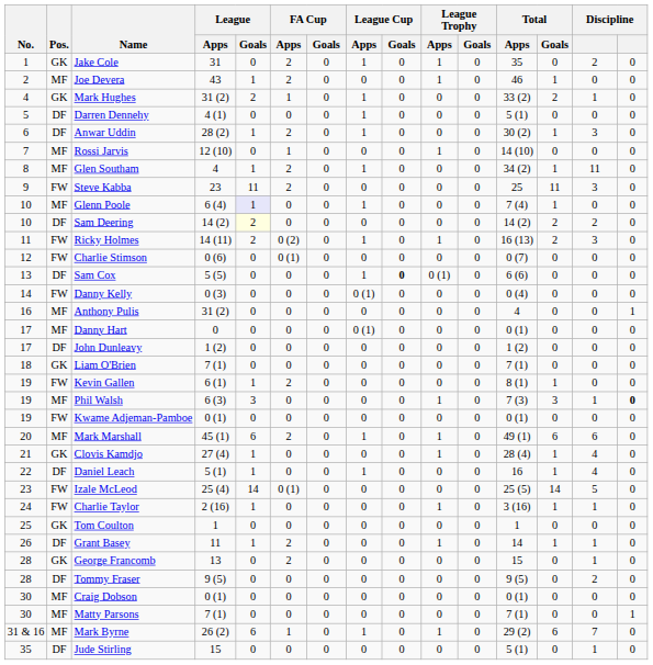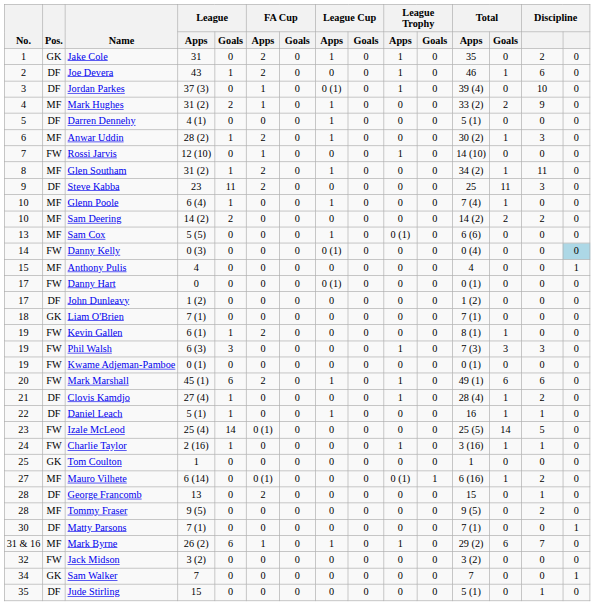 <table class="wikitable" style="text-align:center">
 <tr>
 <th rowspan="2" style="vertical-align:bottom;">No.</th>
 <th rowspan="2" style="vertical-align:bottom;">Pos.</th>
 <th rowspan="2" style="vertical-align:bottom;">Name</th>
 <th colspan="2" style="width:100px;">League</th>
 <th colspan="2" style="width:100px;">FA Cup</th>
 <th colspan="2" style="width:100px;">League Cup</th>
 <th colspan="2" style="width:100px;">League Trophy</th>
 <th colspan="2" style="width:100px;">Total</th>
 <th colspan="2" style="width:100px;">Discipline</th>
 </tr>
 <tr>
 <th>Apps</th>
 <th>Goals</th>
 <th>Apps</th>
 <th>Goals</th>
 <th>Apps</th>
 <th>Goals</th>
 <th>Apps</th>
 <th>Goals</th>
 <th>Apps</th>
 <th>Goals</th>
 <th></th>
 <th></th>
 </tr>
 <tr>
 <td>1</td>
 <td>GK</td>
 <td align="left"> <a href='#'>Jake Cole</a></td>
 <td>31</td>
 <td>0</td>
 <td>2</td>
 <td>0</td>
 <td>1</td>
 <td>0</td>
 <td>1</td>
 <td>0</td>
 <td>35</td>
 <td>0</td>
 <td>2</td>
 <td>0</td>
 </tr>
 <tr>
 <td>2</td>
-<td>MF</td>
+<td>DF</td>
 <td align="left"> <a href='#'>Joe Devera</a></td>
 <td>43</td>
 <td>1</td>
 <td>2</td>
 <td>0</td>
 <td>0</td>
 <td>0</td>
 <td>1</td>
 <td>0</td>
 <td>46</td>
 <td>1</td>
+<td>6</td>
 <td>0</td>
+</tr>
+<tr>
+<td>3</td>
+<td>DF</td>
+<td align="left"> <a href='#'>Jordan Parkes</a></td>
+<td>37 (3)</td>
+<td>0</td>
+<td>1</td>
+<td>0</td>
+<td>0 (1)</td>
+<td>0</td>
+<td>1</td>
+<td>0</td>
+<td>39 (4)</td>
+<td>0</td>
+<td>10</td>
 <td>0</td>
 </tr>
 <tr>
 <td>4</td>
-<td>GK</td>
+<td>MF</td>
 <td align="left"> <a href='#'>Mark Hughes</a></td>
 <td>31 (2)</td>
 <td>2</td>
 <td>1</td>
 <td>0</td>
 <td>1</td>
 <td>0</td>
 <td>0</td>
 <td>0</td>
 <td>33 (2)</td>
 <td>2</td>
-<td>1</td>
+<td>9</td>
 <td>0</td>
 </tr>
 <tr>
 <td>5</td>
 <td>DF</td>
 <td align="left"> <a href='#'>Darren Dennehy</a></td>
 <td>4 (1)</td>
 <td>0</td>
 <td>0</td>
 <td>0</td>
 <td>1</td>
 <td>0</td>
 <td>0</td>
 <td>0</td>
 <td>5 (1)</td>
 <td>0</td>
 <td>0</td>
 <td>0</td>
 </tr>
 <tr>
 <td>6</td>
-<td>DF</td>
+<td>MF</td>
 <td align="left"> <a href='#'>Anwar Uddin</a></td>
 <td>28 (2)</td>
 <td>1</td>
 <td>2</td>
 <td>0</td>
 <td>1</td>
 <td>0</td>
 <td>0</td>
 <td>0</td>
 <td>30 (2)</td>
 <td>1</td>
 <td>3</td>
 <td>0</td>
 </tr>
 <tr>
 <td>7</td>
-<td>MF</td>
+<td>FW</td>
 <td align="left"> <a href='#'>Rossi Jarvis</a></td>
 <td>12 (10)</td>
 <td>0</td>
 <td>1</td>
 <td>0</td>
 <td>0</td>
 <td>0</td>
 <td>1</td>
 <td>0</td>
 <td>14 (10)</td>
 <td>0</td>
 <td>0</td>
 <td>0</td>
 </tr>
 <tr>
 <td>8</td>
 <td>MF</td>
 <td align="left"> <a href='#'>Glen Southam</a></td>
-<td>4</td>
+<td>31 (2)</td>
 <td>1</td>
 <td>2</td>
 <td>0</td>
 <td>1</td>
 <td>0</td>
 <td>0</td>
 <td>0</td>
 <td>34 (2)</td>
 <td>1</td>
 <td>11</td>
 <td>0</td>
 </tr>
 <tr>
 <td>9</td>
-<td>FW</td>
+<td>DF</td>
 <td align="left"> <a href='#'>Steve Kabba</a></td>
 <td>23</td>
 <td>11</td>
 <td>2</td>
 <td>0</td>
 <td>0</td>
 <td>0</td>
 <td>0</td>
 <td>0</td>
 <td>25</td>
 <td>11</td>
 <td>3</td>
 <td>0</td>
 </tr>
 <tr>
 <td>10</td>
 <td>MF</td>
 <td align="left"> <a href='#'>Glenn Poole</a></td>
 <td>6 (4)</td>
-<td style="background: lavender;">1</td>
+<td>1</td>
 <td>0</td>
 <td>0</td>
 <td>1</td>
 <td>0</td>
 <td>0</td>
 <td>0</td>
 <td>7 (4)</td>
 <td>1</td>
 <td>0</td>
 <td>0</td>
 </tr>
 <tr>
 <td>10</td>
-<td>DF</td>
+<td>MF</td>
 <td align="left"> <a href='#'>Sam Deering</a></td>
 <td>14 (2)</td>
-<td style="background: lightyellow;">2</td>
+<td>2</td>
 <td>0</td>
 <td>0</td>
 <td>0</td>
 <td>0</td>
 <td>0</td>
 <td>0</td>
 <td>14 (2)</td>
 <td>2</td>
 <td>2</td>
 <td>0</td>
 </tr>
 <tr>
-<td>11</td>
-<td>FW</td>
-<td align="left"> <a href='#'>Ricky Holmes</a></td>
-<td>14 (11)</td>
-<td>2</td>
-<td>0 (2)</td>
-<td>0</td>
-<td>1</td>
-<td>0</td>
-<td>1</td>
-<td>0</td>
-<td>16 (13)</td>
-<td>2</td>
-<td>3</td>
-<td>0</td>
-</tr>
-<tr>
-<td>12</td>
-<td>FW</td>
-<td align="left"> <a href='#'>Charlie Stimson</a></td>
-<td>0 (6)</td>
-<td>0</td>
-<td>0 (1)</td>
-<td>0</td>
-<td>0</td>
-<td>0</td>
-<td>0</td>
-<td>0</td>
-<td>0 (7)</td>
-<td>0</td>
-<td>0</td>
-<td>0</td>
-</tr>
-<tr>
 <td>13</td>
-<td>DF</td>
+<td>MF</td>
 <td align="left"> <a href='#'>Sam Cox</a></td>
 <td>5 (5)</td>
 <td>0</td>
 <td>0</td>
 <td>0</td>
 <td>1</td>
-<td><strong>0</strong></td>
+<td>0</td>
 <td>0 (1)</td>
 <td>0</td>
 <td>6 (6)</td>
 <td>0</td>
 <td>0</td>
 <td>0</td>
 </tr>
 <tr>
 <td>14</td>
 <td>FW</td>
 <td align="left"> <a href='#'>Danny Kelly</a></td>
 <td>0 (3)</td>
 <td>0</td>
 <td>0</td>
 <td>0</td>
 <td>0 (1)</td>
 <td>0</td>
 <td>0</td>
 <td>0</td>
 <td>0 (4)</td>
 <td>0</td>
 <td>0</td>
-<td>0</td>
+<td style="background: lightblue;">0</td>
 </tr>
 <tr>
-<td>16</td>
+<td>15</td>
 <td>MF</td>
 <td align="left"> <a href='#'>Anthony Pulis</a></td>
-<td>31 (2)</td>
+<td>4</td>
 <td>0</td>
 <td>0</td>
 <td>0</td>
 <td>0</td>
 <td>0</td>
 <td>0</td>
 <td>0</td>
 <td>4</td>
 <td>0</td>
 <td>0</td>
 <td>1</td>
 </tr>
 <tr>
 <td>17</td>
-<td>MF</td>
+<td>FW</td>
 <td align="left"> <a href='#'>Danny Hart</a></td>
 <td>0</td>
 <td>0</td>
 <td>0</td>
 <td>0</td>
 <td>0 (1)</td>
 <td>0</td>
 <td>0</td>
 <td>0</td>
 <td>0 (1)</td>
 <td>0</td>
 <td>0</td>
 <td>0</td>
 </tr>
 <tr>
 <td>17</td>
 <td>DF</td>
 <td align="left"> <a href='#'>John Dunleavy</a></td>
 <td>1 (2)</td>
 <td>0</td>
 <td>0</td>
 <td>0</td>
 <td>0</td>
 <td>0</td>
 <td>0</td>
 <td>0</td>
 <td>1 (2)</td>
 <td>0</td>
 <td>0</td>
 <td>0</td>
 </tr>
 <tr>
 <td>18</td>
 <td>GK</td>
 <td align="left"> <a href='#'>Liam O'Brien</a></td>
 <td>7 (1)</td>
 <td>0</td>
 <td>0</td>
 <td>0</td>
 <td>0</td>
 <td>0</td>
 <td>0</td>
 <td>0</td>
 <td>7 (1)</td>
 <td>0</td>
 <td>0</td>
 <td>0</td>
 </tr>
 <tr>
 <td>19</td>
 <td>FW</td>
 <td align="left"> <a href='#'>Kevin Gallen</a></td>
 <td>6 (1)</td>
 <td>1</td>
 <td>2</td>
 <td>0</td>
 <td>0</td>
 <td>0</td>
 <td>0</td>
 <td>0</td>
 <td>8 (1)</td>
 <td>1</td>
 <td>0</td>
 <td>0</td>
 </tr>
 <tr>
 <td>19</td>
-<td>MF</td>
+<td>FW</td>
 <td align="left"> <a href='#'>Phil Walsh</a></td>
 <td>6 (3)</td>
 <td>3</td>
 <td>0</td>
 <td>0</td>
 <td>0</td>
 <td>0</td>
 <td>1</td>
 <td>0</td>
 <td>7 (3)</td>
 <td>3</td>
-<td>1</td>
-<td><strong>0</strong></td>
+<td>3</td>
+<td>0</td>
 </tr>
 <tr>
 <td>19</td>
 <td>FW</td>
 <td align="left"> <a href='#'>Kwame Adjeman-Pamboe</a></td>
 <td>0 (1)</td>
 <td>0</td>
 <td>0</td>
 <td>0</td>
 <td>0</td>
 <td>0</td>
 <td>0</td>
 <td>0</td>
 <td>0 (1)</td>
 <td>0</td>
 <td>0</td>
 <td>0</td>
 </tr>
 <tr>
 <td>20</td>
-<td>MF</td>
+<td>FW</td>
 <td align="left"> <a href='#'>Mark Marshall</a></td>
 <td>45 (1)</td>
 <td>6</td>
 <td>2</td>
 <td>0</td>
 <td>1</td>
 <td>0</td>
 <td>1</td>
 <td>0</td>
 <td>49 (1)</td>
 <td>6</td>
 <td>6</td>
 <td>0</td>
 </tr>
 <tr>
 <td>21</td>
-<td>GK</td>
+<td>DF</td>
 <td align="left"> <a href='#'>Clovis Kamdjo</a></td>
 <td>27 (4)</td>
 <td>1</td>
 <td>0</td>
 <td>0</td>
 <td>0</td>
 <td>0</td>
 <td>1</td>
 <td>0</td>
 <td>28 (4)</td>
 <td>1</td>
-<td>4</td>
+<td>2</td>
 <td>0</td>
 </tr>
 <tr>
 <td>22</td>
 <td>DF</td>
 <td align="left"> <a href='#'>Daniel Leach</a></td>
 <td>5 (1)</td>
 <td>1</td>
 <td>0</td>
 <td>0</td>
 <td>1</td>
 <td>0</td>
 <td>0</td>
 <td>0</td>
 <td>16</td>
 <td>1</td>
-<td>4</td>
+<td>1</td>
 <td>0</td>
 </tr>
 <tr>
 <td>23</td>
 <td>FW</td>
 <td align="left"> <a href='#'>Izale McLeod</a></td>
 <td>25 (4)</td>
 <td>14</td>
 <td>0 (1)</td>
 <td>0</td>
 <td>0</td>
 <td>0</td>
 <td>0</td>
 <td>0</td>
 <td>25 (5)</td>
 <td>14</td>
 <td>5</td>
 <td>0</td>
 </tr>
 <tr>
 <td>24</td>
 <td>FW</td>
 <td align="left"> <a href='#'>Charlie Taylor</a></td>
 <td>2 (16)</td>
 <td>1</td>
 <td>0</td>
 <td>0</td>
 <td>0</td>
 <td>0</td>
 <td>1</td>
 <td>0</td>
 <td>3 (16)</td>
 <td>1</td>
 <td>1</td>
 <td>0</td>
 </tr>
 <tr>
 <td>25</td>
 <td>GK</td>
 <td align="left"> <a href='#'>Tom Coulton</a></td>
 <td>1</td>
 <td>0</td>
 <td>0</td>
 <td>0</td>
 <td>0</td>
 <td>0</td>
 <td>0</td>
 <td>0</td>
 <td>1</td>
 <td>0</td>
 <td>0</td>
 <td>0</td>
 </tr>
 <tr>
-<td>26</td>
-<td>DF</td>
-<td align="left"> <a href='#'>Grant Basey</a></td>
-<td>11</td>
-<td>1</td>
-<td>2</td>
+<td>27</td>
+<td>MF</td>
+<td align="left"> <a href='#'>Mauro Vilhete</a></td>
+<td>6 (14)</td>
+<td>0</td>
+<td>0 (1)</td>
 <td>0</td>
 <td>0</td>
 <td>0</td>
+<td>0 (1)</td>
 <td>1</td>
-<td>0</td>
-<td>14</td>
+<td>6 (16)</td>
 <td>1</td>
-<td>1</td>
+<td>2</td>
 <td>0</td>
 </tr>
 <tr>
 <td>28</td>
-<td>GK</td>
+<td>DF</td>
 <td align="left"> <a href='#'>George Francomb</a></td>
 <td>13</td>
 <td>0</td>
 <td>2</td>
 <td>0</td>
 <td>0</td>
 <td>0</td>
 <td>0</td>
 <td>0</td>
 <td>15</td>
 <td>0</td>
 <td>1</td>
 <td>0</td>
 </tr>
 <tr>
 <td>28</td>
-<td>DF</td>
+<td>MF</td>
 <td align="left"> <a href='#'>Tommy Fraser</a></td>
 <td>9 (5)</td>
 <td>0</td>
 <td>0</td>
 <td>0</td>
 <td>0</td>
 <td>0</td>
 <td>0</td>
 <td>0</td>
 <td>9 (5)</td>
 <td>0</td>
 <td>2</td>
 <td>0</td>
 </tr>
 <tr>
 <td>30</td>
-<td>MF</td>
-<td align="left"> <a href='#'>Craig Dobson</a></td>
-<td>0 (1)</td>
-<td>0</td>
-<td>0</td>
-<td>0</td>
-<td>0</td>
-<td>0</td>
-<td>0</td>
-<td>0</td>
-<td>0 (1)</td>
-<td>0</td>
-<td>0</td>
-<td>0</td>
-</tr>
-<tr>
-<td>30</td>
-<td>MF</td>
+<td>DF</td>
 <td align="left"> <a href='#'>Matty Parsons</a></td>
 <td>7 (1)</td>
 <td>0</td>
 <td>0</td>
 <td>0</td>
 <td>0</td>
 <td>0</td>
 <td>0</td>
 <td>0</td>
 <td>7 (1)</td>
 <td>0</td>
 <td>0</td>
 <td>1</td>
 </tr>
 <tr>
 <td>31 & 16</td>
 <td>MF</td>
 <td align="left"> <a href='#'>Mark Byrne</a></td>
 <td>26 (2)</td>
 <td>6</td>
 <td>1</td>
 <td>0</td>
 <td>1</td>
 <td>0</td>
 <td>1</td>
 <td>0</td>
 <td>29 (2)</td>
 <td>6</td>
 <td>7</td>
 <td>0</td>
 </tr>
 <tr>
+<td>32</td>
+<td>FW</td>
+<td align="left"> <a href='#'>Jack Midson</a></td>
+<td>3 (2)</td>
+<td>0</td>
+<td>0</td>
+<td>0</td>
+<td>0</td>
+<td>0</td>
+<td>0</td>
+<td>0</td>
+<td>3 (2)</td>
+<td>0</td>
+<td>0</td>
+<td>0</td>
+</tr>
+<tr>
+<td>34</td>
+<td>GK</td>
+<td align="left"> <a href='#'>Sam Walker</a></td>
+<td>7</td>
+<td>0</td>
+<td>0</td>
+<td>0</td>
+<td>0</td>
+<td>0</td>
+<td>0</td>
+<td>0</td>
+<td>7</td>
+<td>0</td>
+<td>0</td>
+<td>1</td>
+</tr>
+<tr>
 <td>35</td>
 <td>DF</td>
 <td align="left"> <a href='#'>Jude Stirling</a></td>
 <td>15</td>
 <td>0</td>
 <td>0</td>
 <td>0</td>
 <td>0</td>
 <td>0</td>
 <td>0</td>
 <td>0</td>
 <td>5 (1)</td>
 <td>0</td>
 <td>1</td>
 <td>0</td>
 </tr>
 </table>
